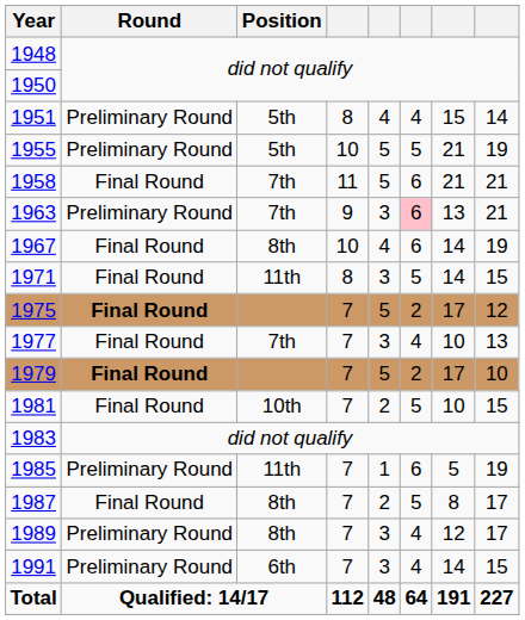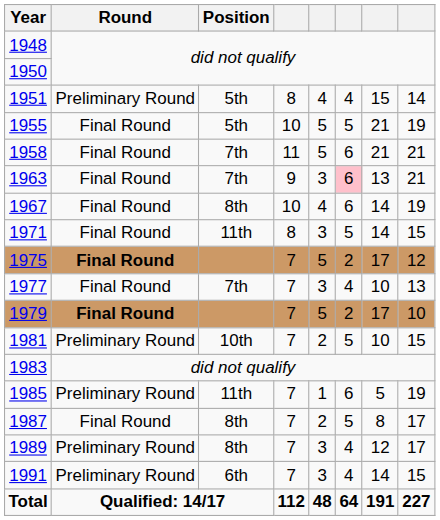 <table class="wikitable" style="text-align: center;">
 <tr>
 <th>Year</th>
 <th>Round</th>
 <th>Position</th>
 <th></th>
 <th></th>
 <th></th>
 <th></th>
 <th></th>
 </tr>
 <tr>
 <td> <a href='#'>1948</a></td>
 <td colspan=9 rowspan=2><em>did not qualify</em></td>
 </tr>
 <tr>
 <td> <a href='#'>1950</a></td>
 </tr>
 <tr>
 <td> <a href='#'>1951</a></td>
 <td>Preliminary Round</td>
 <td>5th</td>
 <td>8</td>
 <td>4</td>
 <td>4</td>
 <td>15</td>
 <td>14</td>
 </tr>
 <tr>
 <td> <a href='#'>1955</a></td>
-<td>Preliminary Round</td>
+<td>Final Round</td>
 <td>5th</td>
 <td>10</td>
 <td>5</td>
 <td>5</td>
 <td>21</td>
 <td>19</td>
 </tr>
 <tr>
 <td> <a href='#'>1958</a></td>
 <td>Final Round</td>
 <td>7th</td>
 <td>11</td>
 <td>5</td>
 <td>6</td>
 <td>21</td>
 <td>21</td>
 </tr>
 <tr>
 <td> <a href='#'>1963</a></td>
-<td>Preliminary Round</td>
+<td>Final Round</td>
 <td>7th</td>
 <td>9</td>
 <td>3</td>
 <td style="background: pink;">6</td>
 <td>13</td>
 <td>21</td>
 </tr>
 <tr>
 <td> <a href='#'>1967</a></td>
 <td>Final Round</td>
 <td>8th</td>
 <td>10</td>
 <td>4</td>
 <td>6</td>
 <td>14</td>
 <td>19</td>
 </tr>
 <tr>
 <td> <a href='#'>1971</a></td>
 <td>Final Round</td>
 <td>11th</td>
 <td>8</td>
 <td>3</td>
 <td>5</td>
 <td>14</td>
 <td>15</td>
 </tr>
 <tr style="background:#cc9966;">
 <td> <a href='#'>1975</a></td>
 <td><strong>Final Round</strong></td>
 <td></td>
 <td>7</td>
 <td>5</td>
 <td>2</td>
 <td>17</td>
 <td>12</td>
 </tr>
 <tr>
 <td> <a href='#'>1977</a></td>
 <td>Final Round</td>
 <td>7th</td>
 <td>7</td>
 <td>3</td>
 <td>4</td>
 <td>10</td>
 <td>13</td>
 </tr>
 <tr style="background:#cc9966;">
 <td> <a href='#'>1979</a></td>
 <td><strong>Final Round</strong></td>
 <td></td>
 <td>7</td>
 <td>5</td>
 <td>2</td>
 <td>17</td>
 <td>10</td>
 </tr>
 <tr>
 <td> <a href='#'>1981</a></td>
-<td>Final Round</td>
+<td>Preliminary Round</td>
 <td>10th</td>
 <td>7</td>
 <td>2</td>
 <td>5</td>
 <td>10</td>
 <td>15</td>
 </tr>
 <tr>
 <td> <a href='#'>1983</a></td>
 <td colspan=9><em>did not qualify</em></td>
 </tr>
 <tr>
 <td> <a href='#'>1985</a></td>
 <td>Preliminary Round</td>
 <td>11th</td>
 <td>7</td>
 <td>1</td>
 <td>6</td>
 <td>5</td>
 <td>19</td>
 </tr>
 <tr>
 <td> <a href='#'>1987</a></td>
 <td>Final Round</td>
 <td>8th</td>
 <td>7</td>
 <td>2</td>
 <td>5</td>
 <td>8</td>
 <td>17</td>
 </tr>
 <tr>
 <td> <a href='#'>1989</a></td>
 <td>Preliminary Round</td>
 <td>8th</td>
 <td>7</td>
 <td>3</td>
 <td>4</td>
 <td>12</td>
 <td>17</td>
 </tr>
 <tr>
 <td> <a href='#'>1991</a></td>
 <td>Preliminary Round</td>
 <td>6th</td>
 <td>7</td>
 <td>3</td>
 <td>4</td>
 <td>14</td>
 <td>15</td>
 </tr>
 <tr>
 <td><strong>Total</strong></td>
 <td colspan="2"><strong>Qualified: 14/17</strong></td>
 <td><strong>112</strong></td>
 <td><strong>48</strong></td>
 <td><strong>64</strong></td>
 <td><strong>191</strong></td>
 <td><strong>227</strong></td>
 </tr>
 </table>
